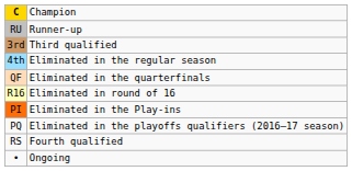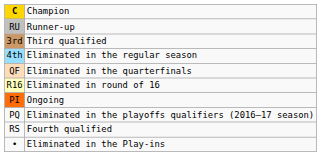 <table class=wikitable style="text-align:center;font-size:85%">
 <tr>
 <td bgcolor=gold><strong>C</strong></td>
 <td align=left>Champion</td>
 </tr>
 <tr>
 <td bgcolor=silver>RU</td>
 <td align=left>Runner-up</td>
 </tr>
 <tr>
 <td bgcolor=#CC9966>3rd</td>
 <td align=left>Third qualified</td>
 </tr>
 <tr>
 <td bgcolor=#97DEFF>4th</td>
 <td align=left>Eliminated in the regular season</td>
 </tr>
 <tr>
 <td bgcolor=#FEDCBA>QF</td>
 <td align=left>Eliminated in the quarterfinals</td>
 </tr>
 <tr>
 <td bgcolor=#FFFFBB>R16</td>
 <td align=left>Eliminated in round of 16</td>
 </tr>
 <tr>
 <td bgcolor=#ff6d09>PI</td>
-<td align=left>Eliminated in the Play-ins</td>
+<td align=left>Ongoing</td>
 </tr>
 <tr>
 <td bgcolor=>PQ</td>
 <td align=left>Eliminated in the playoffs qualifiers (2016–17 season)</td>
 </tr>
 <tr>
 <td>RS</td>
 <td align=left>Fourth qualified</td>
 </tr>
 <tr>
 <td>•</td>
-<td align=left>Ongoing</td>
+<td align=left>Eliminated in the Play-ins</td>
 </tr>
 </table>
